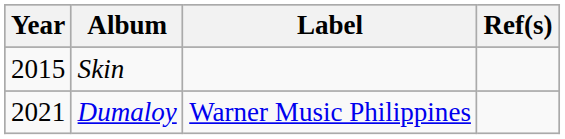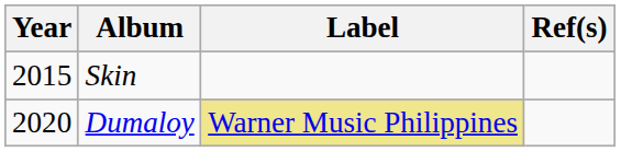 <table class="wikitable">
 <tr>
 <th>Year</th>
 <th>Album</th>
 <th>Label</th>
 <th>Ref(s)</th>
 </tr>
 <tr>
 <td>2015</td>
 <td><em>Skin</em></td>
 <td></td>
 <td></td>
 </tr>
 <tr>
-<td>2021</td>
+<td>2020</td>
 <td><em><a href='#'>Dumaloy</a></em></td>
-<td><a href='#'>Warner Music Philippines</a></td>
+<td style="background: khaki;"><a href='#'>Warner Music Philippines</a></td>
 <td></td>
 </tr>
 </table>
